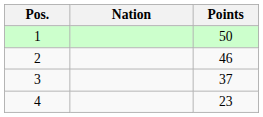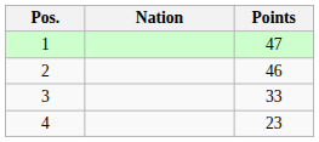 <table class="wikitable gauche" cellspacing="1" style="width:300px;">
 <tr style="background:#efefef; text-align:center;">
 <th style="width:70px;">Pos.</th>
 <th>Nation</th>
 <th style="width:70px;">Points</th>
 </tr>
 <tr style="vertical-align:top; text-align:center; background:#ccffcc;">
 <td>1</td>
 <td style="text-align:left;"></td>
-<td>50</td>
+<td>47</td>
 </tr>
 <tr style="vertical-align:top; text-align:center;">
 <td>2</td>
 <td style="text-align:left;"></td>
 <td>46</td>
 </tr>
 <tr style="vertical-align:top; text-align:center;">
 <td>3</td>
 <td style="text-align:left;"></td>
-<td>37</td>
+<td>33</td>
 </tr>
 <tr style="vertical-align:top; text-align:center;">
 <td>4</td>
 <td style="text-align:left;"></td>
 <td>23</td>
 </tr>
 </table>
